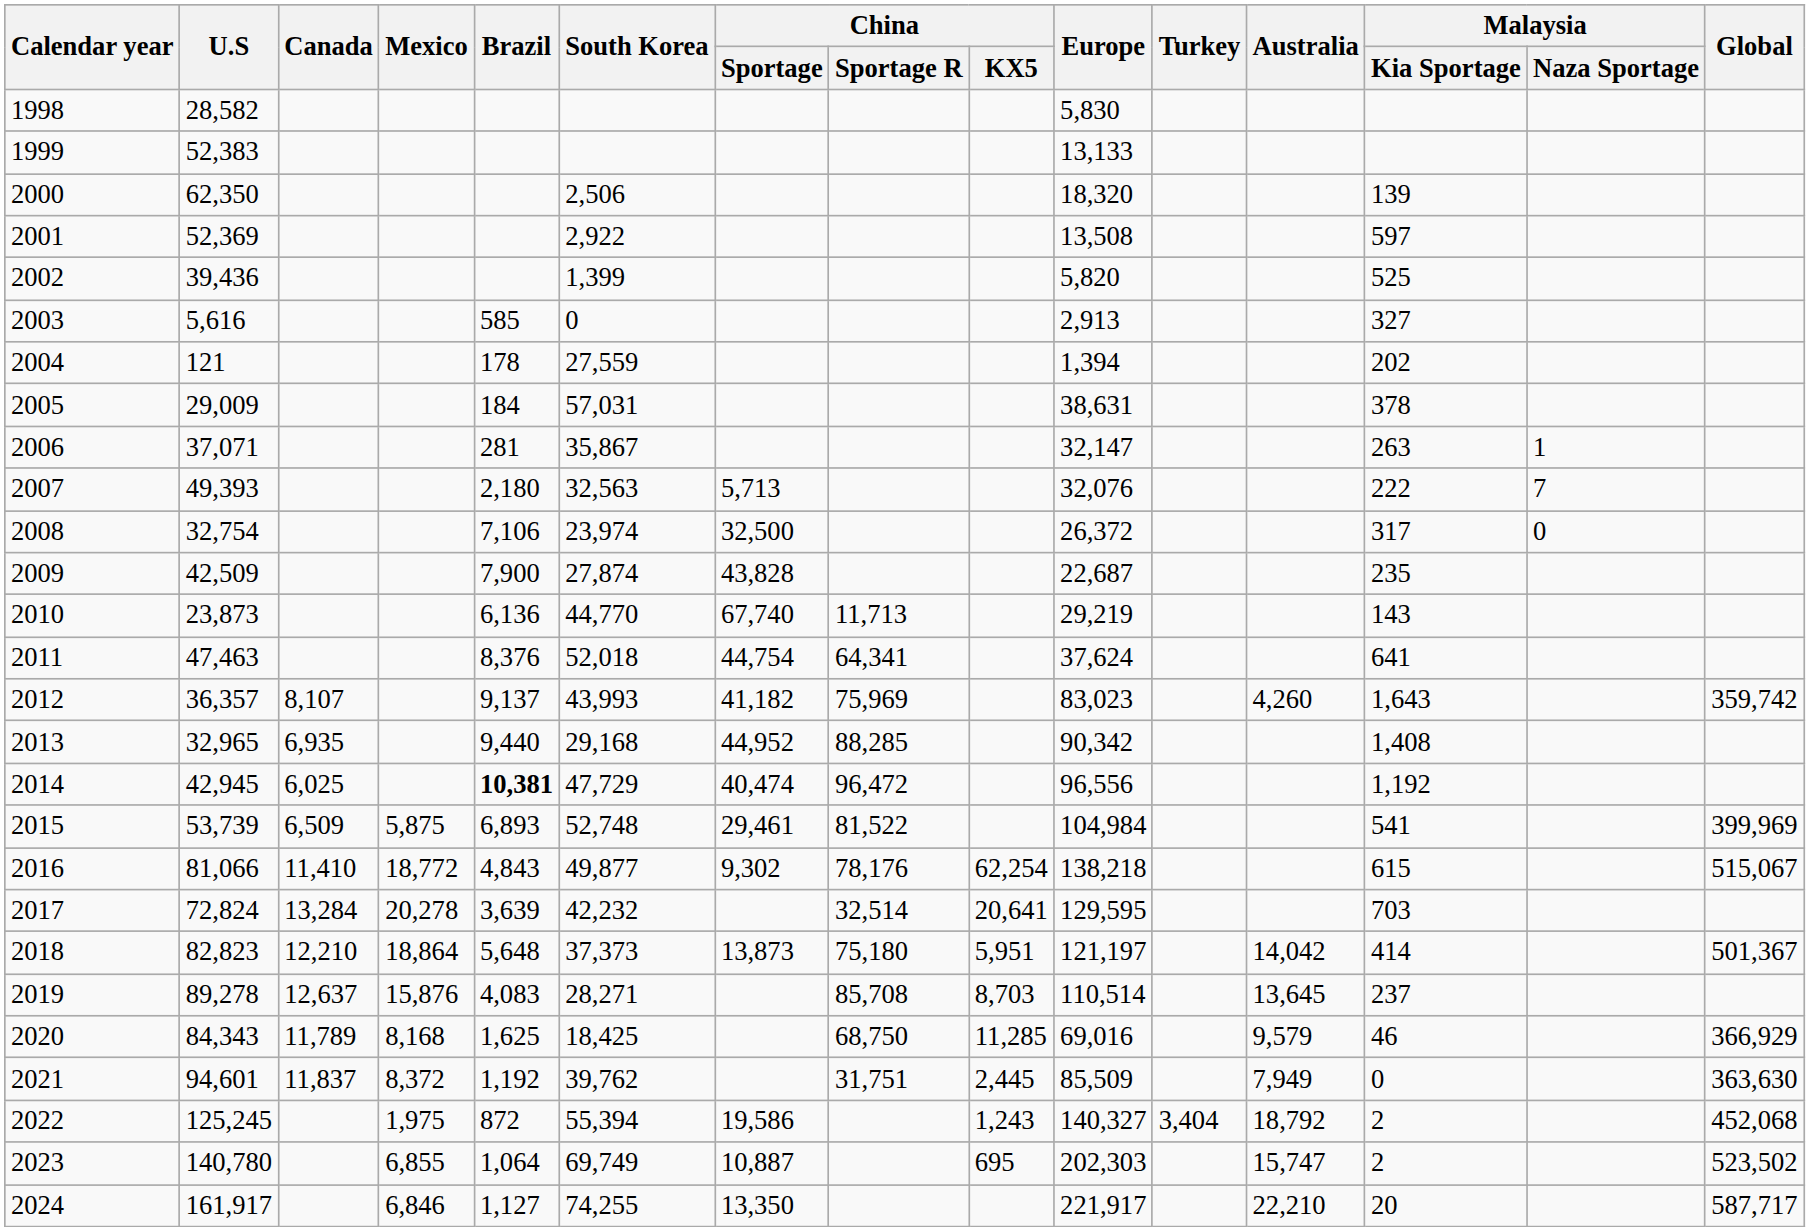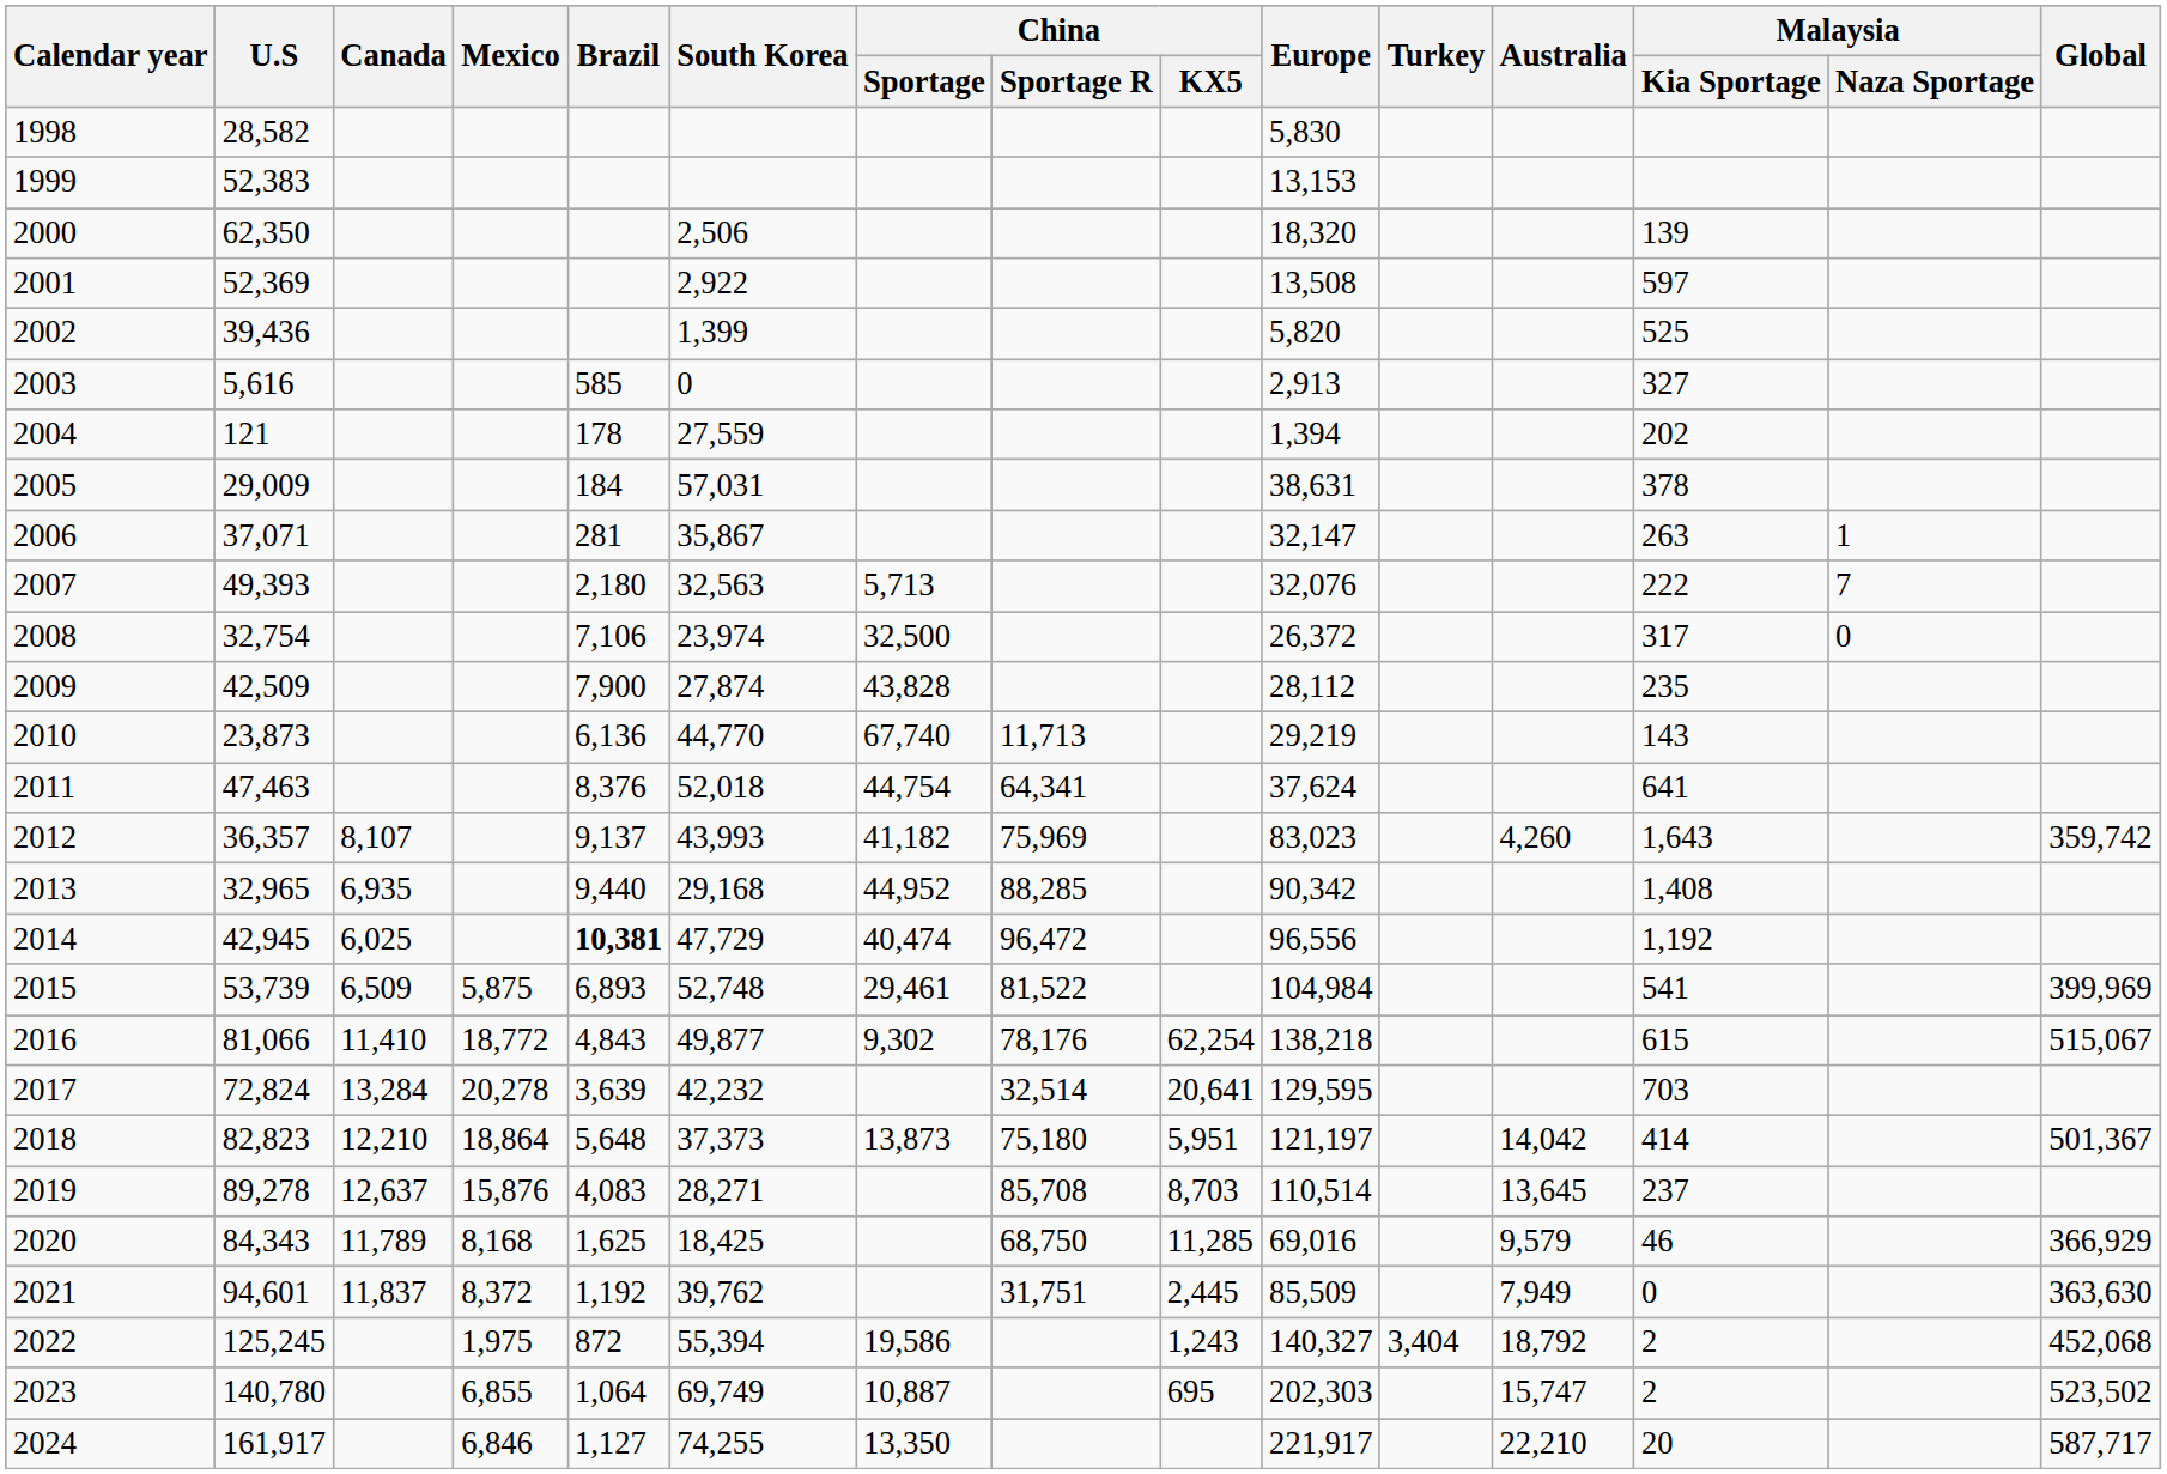 <table class="wikitable">
 <tr>
 <th rowspan=2>Calendar year</th>
 <th rowspan=2>U.S</th>
 <th rowspan="2">Canada</th>
 <th rowspan="2">Mexico</th>
 <th rowspan="2">Brazil</th>
 <th rowspan=2>South Korea</th>
 <th rowspan=1 colspan=3>China</th>
 <th rowspan=2>Europe</th>
 <th rowspan="2">Turkey</th>
 <th rowspan="2">Australia</th>
 <th colspan="2">Malaysia</th>
 <th rowspan="2">Global</th>
 </tr>
 <tr>
 <th>Sportage</th>
 <th>Sportage R</th>
 <th>KX5</th>
 <th>Kia Sportage</th>
 <th>Naza Sportage</th>
 </tr>
 <tr>
 <td>1998</td>
 <td>28,582</td>
 <td></td>
 <td></td>
 <td></td>
 <td></td>
 <td></td>
 <td></td>
 <td></td>
 <td>5,830</td>
 <td></td>
 <td></td>
 <td></td>
 <td></td>
 <td></td>
 </tr>
 <tr>
 <td>1999</td>
 <td>52,383</td>
 <td></td>
 <td></td>
 <td></td>
 <td></td>
 <td></td>
 <td></td>
 <td></td>
-<td>13,133</td>
+<td>13,153</td>
 <td></td>
 <td></td>
 <td></td>
 <td></td>
 <td></td>
 </tr>
 <tr>
 <td>2000</td>
 <td>62,350</td>
 <td></td>
 <td></td>
 <td></td>
 <td>2,506</td>
 <td></td>
 <td></td>
 <td></td>
 <td>18,320</td>
 <td></td>
 <td></td>
 <td>139</td>
 <td></td>
 <td></td>
 </tr>
 <tr>
 <td>2001</td>
 <td>52,369</td>
 <td></td>
 <td></td>
 <td></td>
 <td>2,922</td>
 <td></td>
 <td></td>
 <td></td>
 <td>13,508</td>
 <td></td>
 <td></td>
 <td>597</td>
 <td></td>
 <td></td>
 </tr>
 <tr>
 <td>2002</td>
 <td>39,436</td>
 <td></td>
 <td></td>
 <td></td>
 <td>1,399</td>
 <td></td>
 <td></td>
 <td></td>
 <td>5,820</td>
 <td></td>
 <td></td>
 <td>525</td>
 <td></td>
 <td></td>
 </tr>
 <tr>
 <td>2003</td>
 <td>5,616</td>
 <td></td>
 <td></td>
 <td>585</td>
 <td>0</td>
 <td></td>
 <td></td>
 <td></td>
 <td>2,913</td>
 <td></td>
 <td></td>
 <td>327</td>
 <td></td>
 <td></td>
 </tr>
 <tr>
 <td>2004</td>
 <td>121</td>
 <td></td>
 <td></td>
 <td>178</td>
 <td>27,559</td>
 <td></td>
 <td></td>
 <td></td>
 <td>1,394</td>
 <td></td>
 <td></td>
 <td>202</td>
 <td></td>
 <td></td>
 </tr>
 <tr>
 <td>2005</td>
 <td>29,009</td>
 <td></td>
 <td></td>
 <td>184</td>
 <td>57,031</td>
 <td></td>
 <td></td>
 <td></td>
 <td>38,631</td>
 <td></td>
 <td></td>
 <td>378</td>
 <td></td>
 <td></td>
 </tr>
 <tr>
 <td>2006</td>
 <td>37,071</td>
 <td></td>
 <td></td>
 <td>281</td>
 <td>35,867</td>
 <td></td>
 <td></td>
 <td></td>
 <td>32,147</td>
 <td></td>
 <td></td>
 <td>263</td>
 <td>1</td>
 <td></td>
 </tr>
 <tr>
 <td>2007</td>
 <td>49,393</td>
 <td></td>
 <td></td>
 <td>2,180</td>
 <td>32,563</td>
 <td>5,713</td>
 <td></td>
 <td></td>
 <td>32,076</td>
 <td></td>
 <td></td>
 <td>222</td>
 <td>7</td>
 <td></td>
 </tr>
 <tr>
 <td>2008</td>
 <td>32,754</td>
 <td></td>
 <td></td>
 <td>7,106</td>
 <td>23,974</td>
 <td>32,500</td>
 <td></td>
 <td></td>
 <td>26,372</td>
 <td></td>
 <td></td>
 <td>317</td>
 <td>0</td>
 <td></td>
 </tr>
 <tr>
 <td>2009</td>
 <td>42,509</td>
 <td></td>
 <td></td>
 <td>7,900</td>
 <td>27,874</td>
 <td>43,828</td>
 <td></td>
 <td></td>
-<td>22,687</td>
+<td>28,112</td>
 <td></td>
 <td></td>
 <td>235</td>
 <td></td>
 <td></td>
 </tr>
 <tr>
 <td>2010</td>
 <td>23,873</td>
 <td></td>
 <td></td>
 <td>6,136</td>
 <td>44,770</td>
 <td>67,740</td>
 <td>11,713</td>
 <td></td>
 <td>29,219</td>
 <td></td>
 <td></td>
 <td>143</td>
 <td></td>
 <td></td>
 </tr>
 <tr>
 <td>2011</td>
 <td>47,463</td>
 <td></td>
 <td></td>
 <td>8,376</td>
 <td>52,018</td>
 <td>44,754</td>
 <td>64,341</td>
 <td></td>
 <td>37,624</td>
 <td></td>
 <td></td>
 <td>641</td>
 <td></td>
 <td></td>
 </tr>
 <tr>
 <td>2012</td>
 <td>36,357</td>
 <td>8,107</td>
 <td></td>
 <td>9,137</td>
 <td>43,993</td>
 <td>41,182</td>
 <td>75,969</td>
 <td></td>
 <td>83,023</td>
 <td></td>
 <td>4,260</td>
 <td>1,643</td>
 <td></td>
 <td>359,742</td>
 </tr>
 <tr>
 <td>2013</td>
 <td>32,965</td>
 <td>6,935</td>
 <td></td>
 <td>9,440</td>
 <td>29,168</td>
 <td>44,952</td>
 <td>88,285</td>
 <td></td>
 <td>90,342</td>
 <td></td>
 <td></td>
 <td>1,408</td>
 <td></td>
 <td></td>
 </tr>
 <tr>
 <td>2014</td>
 <td>42,945</td>
 <td>6,025</td>
 <td></td>
 <td><strong>10,381</strong></td>
 <td>47,729</td>
 <td>40,474</td>
 <td>96,472</td>
 <td></td>
 <td>96,556</td>
 <td></td>
 <td></td>
 <td>1,192</td>
 <td></td>
 <td></td>
 </tr>
 <tr>
 <td>2015</td>
 <td>53,739</td>
 <td>6,509</td>
 <td>5,875</td>
 <td>6,893</td>
 <td>52,748</td>
 <td>29,461</td>
 <td>81,522</td>
 <td></td>
 <td>104,984</td>
 <td></td>
 <td></td>
 <td>541</td>
 <td></td>
 <td>399,969</td>
 </tr>
 <tr>
 <td>2016</td>
 <td>81,066</td>
 <td>11,410</td>
 <td>18,772</td>
 <td>4,843</td>
 <td>49,877</td>
 <td>9,302</td>
 <td>78,176</td>
 <td>62,254</td>
 <td>138,218</td>
 <td></td>
 <td></td>
 <td>615</td>
 <td></td>
 <td>515,067</td>
 </tr>
 <tr>
 <td>2017</td>
 <td>72,824</td>
 <td>13,284</td>
 <td>20,278</td>
 <td>3,639</td>
 <td>42,232</td>
 <td></td>
 <td>32,514</td>
 <td>20,641</td>
 <td>129,595</td>
 <td></td>
 <td></td>
 <td>703</td>
 <td></td>
 <td></td>
 </tr>
 <tr>
 <td>2018</td>
 <td>82,823</td>
 <td>12,210</td>
 <td>18,864</td>
 <td>5,648</td>
 <td>37,373</td>
 <td>13,873</td>
 <td>75,180</td>
 <td>5,951</td>
 <td>121,197</td>
 <td></td>
 <td>14,042</td>
 <td>414</td>
 <td></td>
 <td>501,367</td>
 </tr>
 <tr>
 <td>2019</td>
 <td>89,278</td>
 <td>12,637</td>
 <td>15,876</td>
 <td>4,083</td>
 <td>28,271</td>
 <td></td>
 <td>85,708</td>
 <td>8,703</td>
 <td>110,514</td>
 <td></td>
 <td>13,645</td>
 <td>237</td>
 <td></td>
 <td></td>
 </tr>
 <tr>
 <td>2020</td>
 <td>84,343</td>
 <td>11,789</td>
 <td>8,168</td>
 <td>1,625</td>
 <td>18,425</td>
 <td></td>
 <td>68,750</td>
 <td>11,285</td>
 <td>69,016</td>
 <td></td>
 <td>9,579</td>
 <td>46</td>
 <td></td>
 <td>366,929</td>
 </tr>
 <tr>
 <td>2021</td>
 <td>94,601</td>
 <td>11,837</td>
 <td>8,372</td>
 <td>1,192</td>
 <td>39,762</td>
 <td></td>
 <td>31,751</td>
 <td>2,445</td>
 <td>85,509</td>
 <td></td>
 <td>7,949</td>
 <td>0</td>
 <td></td>
 <td>363,630</td>
 </tr>
 <tr>
 <td>2022</td>
 <td>125,245</td>
 <td></td>
 <td>1,975</td>
 <td>872</td>
 <td>55,394</td>
 <td>19,586</td>
 <td></td>
 <td>1,243</td>
 <td>140,327</td>
 <td>3,404</td>
 <td>18,792</td>
 <td>2</td>
 <td></td>
 <td>452,068</td>
 </tr>
 <tr>
 <td>2023</td>
 <td>140,780</td>
 <td></td>
 <td>6,855</td>
 <td>1,064</td>
 <td>69,749</td>
 <td>10,887</td>
 <td></td>
 <td>695</td>
 <td>202,303</td>
 <td></td>
 <td>15,747</td>
 <td>2</td>
 <td></td>
 <td>523,502</td>
 </tr>
 <tr>
 <td>2024</td>
 <td>161,917</td>
 <td></td>
 <td>6,846</td>
 <td>1,127</td>
 <td>74,255</td>
 <td>13,350</td>
 <td></td>
 <td></td>
 <td>221,917</td>
 <td></td>
 <td>22,210</td>
 <td>20</td>
 <td></td>
 <td>587,717</td>
 </tr>
 </table>
